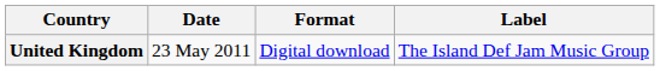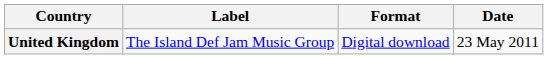 <table class="wikitable plainrowheaders">
 <tr>
 <th scope="col">Country</th>
+<th scope="col">Label</th>
+<th scope="col">Format</th>
 <th scope="col">Date</th>
-<th scope="col">Format</th>
-<th scope="col">Label</th>
 </tr>
 <tr>
 <th scope="row">United Kingdom</th>
+<td><a href='#'>The Island Def Jam Music Group</a></td>
+<td><a href='#'>Digital download</a></td>
 <td>23 May 2011</td>
-<td><a href='#'>Digital download</a></td>
-<td><a href='#'>The Island Def Jam Music Group</a></td>
 </tr>
 </table>
